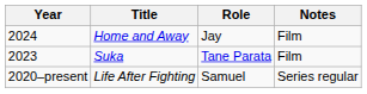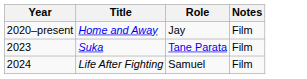 <table class="wikitable sortable plainrowheaders">
 <tr>
 <th scope="col">Year</th>
 <th scope="col">Title</th>
 <th scope="col">Role</th>
 <th scope="col" class="unsortable">Notes</th>
 </tr>
 <tr>
-<td>2024</td>
+<td>2020–present</td>
 <td><em><a href='#'>Home and Away</a></em></td>
 <td>Jay</td>
 <td>Film</td>
 </tr>
 <tr>
 <td>2023</td>
 <td><em><a href='#'>Suka</a></em></td>
 <td><a href='#'>Tane Parata</a></td>
 <td>Film</td>
 </tr>
 <tr>
-<td>2020–present</td>
+<td>2024</td>
 <td><em>Life After Fighting</em></td>
 <td>Samuel</td>
-<td>Series regular</td>
+<td>Film</td>
 </tr>
 </table>
